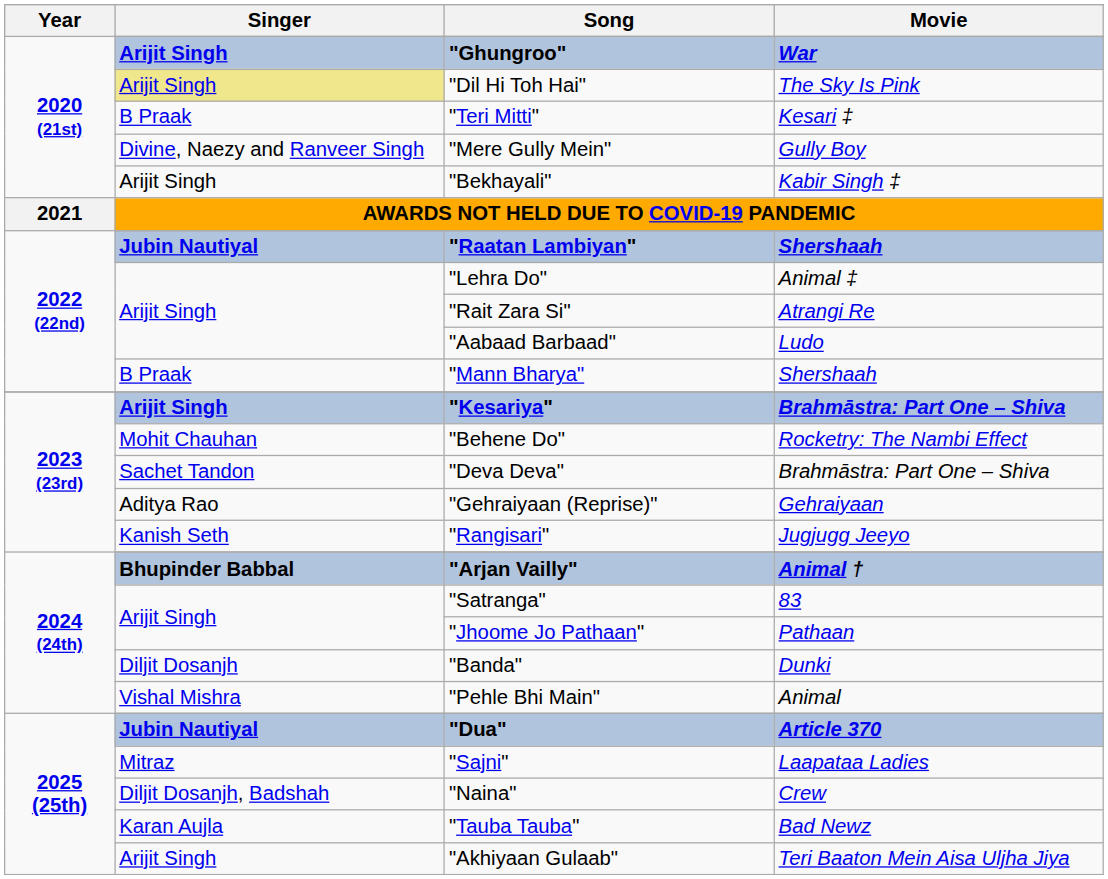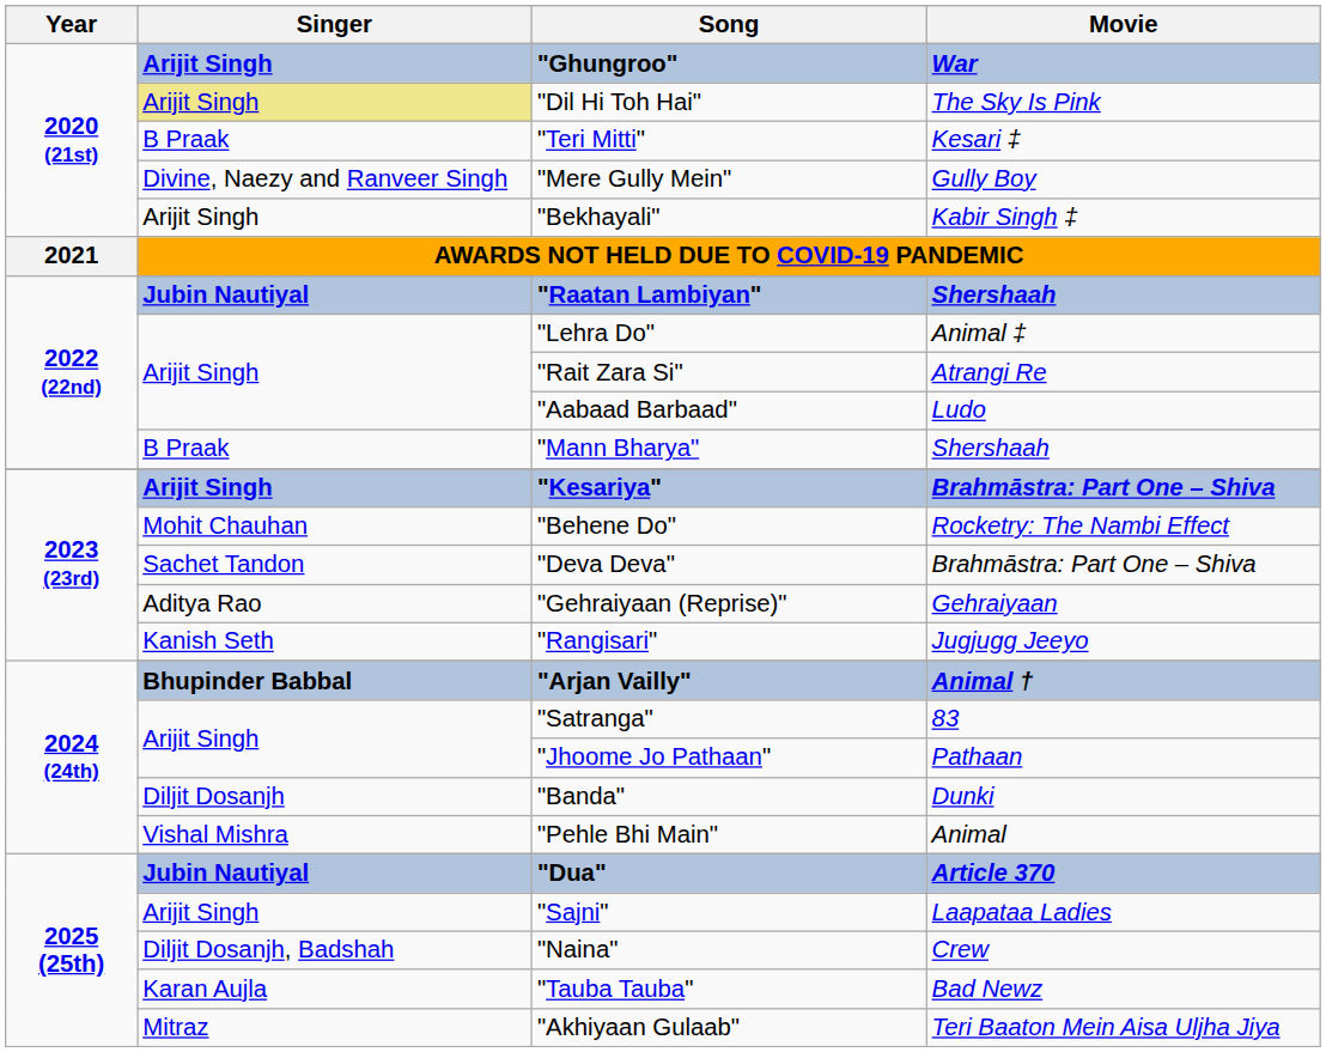 <table class="wikitable" style="width:98%;">
 <tr style="background:#bebebe;">
 <th style="width:10%;">Year</th>
 <th style="width:30%;">Singer</th>
 <th style="width:30%;">Song</th>
 <th style="width:30%;">Movie</th>
 </tr>
 <tr>
 <td rowspan=6 style="text-align:center"><strong><a href='#'>2020<br><small>(21st)</small></a></strong></td>
 </tr>
 <tr style="background:#B0C4DE;">
 <td><strong><a href='#'>Arijit Singh</a></strong></td>
 <td><strong>"Ghungroo"</strong></td>
 <td><strong><a href='#'><em>War</em></a></strong></td>
 </tr>
 <tr>
 <td style="background: khaki;"><a href='#'>Arijit Singh</a></td>
 <td>"Dil Hi Toh Hai"</td>
 <td><em><a href='#'>The Sky Is Pink</a></em></td>
 </tr>
 <tr>
 <td><a href='#'>B Praak</a></td>
 <td>"<a href='#'>Teri Mitti</a>"</td>
 <td><em><a href='#'>Kesari</a> ‡</em></td>
 </tr>
 <tr>
 <td><a href='#'>Divine</a>, Naezy and <a href='#'>Ranveer Singh</a></td>
 <td>"Mere Gully Mein"</td>
 <td><em><a href='#'>Gully Boy</a></em></td>
 </tr>
 <tr>
 <td>Arijit Singh</td>
 <td>"Bekhayali"</td>
 <td><em><a href='#'>Kabir Singh</a> ‡</em></td>
 </tr>
 <tr>
 <th rowspan="1" scope="row" style="text-align:center">2021<br></th>
 <td colspan="4" rowspan="1" style="background:#FFAA00; text-align:center"><strong>AWARDS NOT HELD DUE TO <a href='#'>COVID-19</a> PANDEMIC</strong></td>
 </tr>
 <tr>
 <td rowspan="6" style="text-align:center"><strong><a href='#'>2022<br><small>(22nd)</small></a></strong></td>
 </tr>
 <tr style="background:#B0C4DE;">
 <td><strong><a href='#'>Jubin Nautiyal</a></strong></td>
 <td><strong>"<a href='#'>Raatan Lambiyan</a>"</strong></td>
 <td><strong><em><a href='#'>Shershaah</a></em></strong></td>
 </tr>
 <tr>
 <td rowspan="3"><a href='#'>Arijit Singh</a></td>
 <td>"Lehra Do"</td>
 <td><em>Animal ‡</em></td>
 </tr>
 <tr>
 <td>"Rait Zara Si"</td>
 <td><em><a href='#'>Atrangi Re</a></em></td>
 </tr>
 <tr>
 <td>"Aabaad Barbaad"</td>
 <td><a href='#'><em>Ludo</em></a></td>
 </tr>
 <tr>
 <td><a href='#'>B Praak</a></td>
 <td>"<a href='#'>Mann Bharya"</a></td>
 <td><em><a href='#'>Shershaah</a></em></td>
 </tr>
 <tr>
 </tr>
 <tr>
 <td rowspan="6" style="text-align:center"><strong><a href='#'>2023<br><small>(23rd)</small></a></strong></td>
 </tr>
 <tr style="background:#B0C4DE;">
 <td><strong><a href='#'>Arijit Singh</a></strong></td>
 <td><strong>"<a href='#'>Kesariya</a>"</strong></td>
 <td><strong><em><a href='#'>Brahmāstra: Part One – Shiva</a></em></strong></td>
 </tr>
 <tr>
 <td><a href='#'>Mohit Chauhan</a></td>
 <td>"Behene Do"</td>
 <td><em><a href='#'>Rocketry: The Nambi Effect</a></em></td>
 </tr>
 <tr>
 <td><a href='#'>Sachet Tandon</a></td>
 <td>"Deva Deva"</td>
 <td><em>Brahmāstra: Part One – Shiva</em></td>
 </tr>
 <tr>
 <td>Aditya Rao</td>
 <td>"Gehraiyaan (Reprise)"</td>
 <td><em><a href='#'>Gehraiyaan</a></em></td>
 </tr>
 <tr>
 <td><a href='#'>Kanish Seth</a></td>
 <td>"<a href='#'>Rangisari</a>"</td>
 <td><em><a href='#'>Jugjugg Jeeyo</a></em></td>
 </tr>
 <tr>
 <td rowspan="6" style="text-align:center"><strong><a href='#'>2024<br><small>(24th)</small></a></strong></td>
 </tr>
 <tr style="background:#B0C4DE;">
 <td><strong>Bhupinder Babbal</strong></td>
 <td><strong>"Arjan Vailly"</strong></td>
 <td><strong><em><a href='#'>Animal</a> †</em></strong></td>
 </tr>
 <tr>
 <td rowspan="2"><a href='#'>Arijit Singh</a></td>
 <td>"Satranga"</td>
 <td><a href='#'><em>83</em></a></td>
 </tr>
 <tr>
 <td>"<a href='#'>Jhoome Jo Pathaan</a>"</td>
 <td><a href='#'><em>Pathaan</em></a></td>
 </tr>
 <tr>
 <td><a href='#'>Diljit Dosanjh</a></td>
 <td>"Banda"</td>
 <td><a href='#'><em>Dunki</em></a></td>
 </tr>
 <tr>
 <td><a href='#'>Vishal Mishra</a></td>
 <td>"Pehle Bhi Main"</td>
 <td><em>Animal</em></td>
 </tr>
 <tr>
 <td rowspan="6" style="text-align:center"><strong><a href='#'>2025 (25th)</a></strong></td>
 </tr>
 <tr style="background:#B0C4DE;">
 <td><a href='#'><strong>Jubin Nautiyal</strong></a></td>
 <td><strong>"Dua"</strong></td>
 <td><a href='#'><strong><em>Article 370</em></strong></a></td>
 </tr>
 <tr>
-<td><a href='#'>Mitraz</a></td>
+<td><a href='#'>Arijit Singh</a></td>
 <td>"<a href='#'>Sajni</a>"</td>
 <td><a href='#'><em>Laapataa Ladies</em></a></td>
 </tr>
 <tr>
 <td><a href='#'>Diljit Dosanjh</a>, <a href='#'>Badshah</a></td>
 <td>"Naina"</td>
 <td><a href='#'><em>Crew</em></a></td>
 </tr>
 <tr>
 <td><a href='#'>Karan Aujla</a></td>
 <td>"<a href='#'>Tauba Tauba</a>"</td>
 <td><a href='#'><em>Bad Newz</em></a></td>
 </tr>
 <tr>
-<td><a href='#'>Arijit Singh</a></td>
+<td><a href='#'>Mitraz</a></td>
 <td>"Akhiyaan Gulaab"</td>
 <td><em><a href='#'>Teri Baaton Mein Aisa Uljha Jiya</a></em></td>
 </tr>
 <tr>
 </tr>
 </table>
